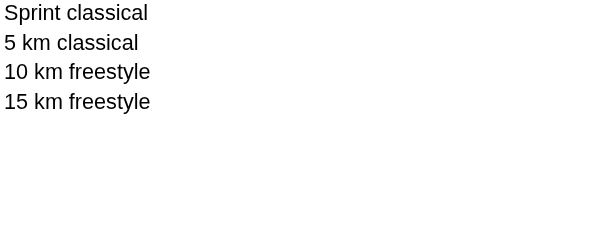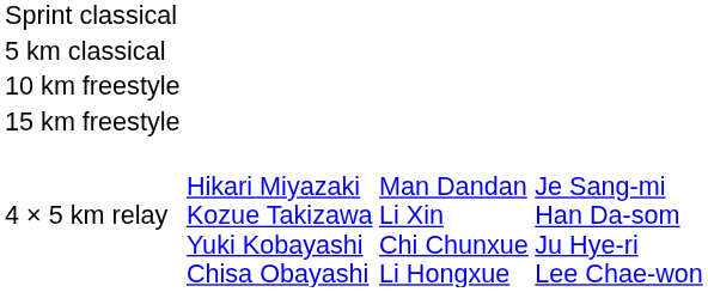 <table>
 <tr>
 <td>Sprint classical<br></td>
 <td></td>
 <td></td>
 <td></td>
 </tr>
 <tr>
 <td>5 km classical<br></td>
 <td></td>
 <td></td>
 <td></td>
 </tr>
 <tr>
 <td>10 km freestyle<br></td>
 <td></td>
 <td></td>
 <td></td>
 </tr>
 <tr>
 <td>15 km freestyle<br></td>
 <td></td>
 <td></td>
 <td></td>
 </tr>
+<tr>
+<td>4 × 5 km relay<br></td>
+<td><br><a href='#'>Hikari Miyazaki</a><br><a href='#'>Kozue Takizawa</a><br><a href='#'>Yuki Kobayashi</a><br><a href='#'>Chisa Obayashi</a></td>
+<td><br><a href='#'>Man Dandan</a><br><a href='#'>Li Xin</a><br><a href='#'>Chi Chunxue</a><br><a href='#'>Li Hongxue</a></td>
+<td><br><a href='#'>Je Sang-mi</a><br><a href='#'>Han Da-som</a><br><a href='#'>Ju Hye-ri</a><br><a href='#'>Lee Chae-won</a></td>
+</tr>
 </table>
